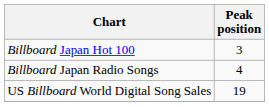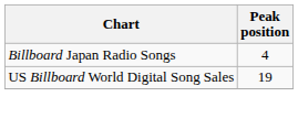 <table class="wikitable sortable">
 <tr>
 <th>Chart</th>
 <th>Peak<br>position</th>
-</tr>
-<tr>
-<td><em>Billboard</em> <a href='#'>Japan Hot 100</a></td>
-<td align="center">3</td>
 </tr>
 <tr>
 <td><em>Billboard</em> Japan Radio Songs</td>
 <td align="center">4</td>
 </tr>
 <tr>
 <td>US <em>Billboard</em> World Digital Song Sales</td>
 <td align="center">19</td>
 </tr>
 <tr>
 </tr>
 </table>
